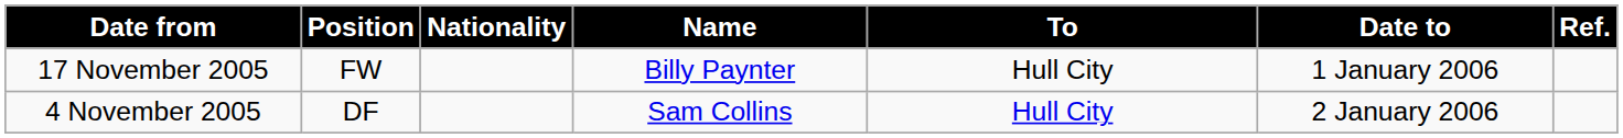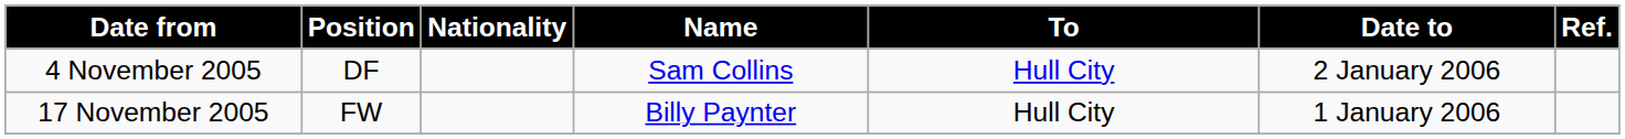 <table class="wikitable" style="text-align:center; font-size:90%; ">
 <tr>
 <th style="background:#000000; color:white; width:150px;">Date from</th>
 <th style="background:#000000; color:white; width:50px;">Position</th>
 <th style="background:#000000; color:white; width:50px;">Nationality</th>
 <th style="background:#000000; color:white; width:150px;">Name</th>
 <th style="background:#000000; color:white; width:200px;">To</th>
 <th style="background:#000000; color:white; width:150px;">Date to</th>
 <th style="background:#000000; color:white; width:25px;">Ref.</th>
 </tr>
 <tr>
+<td>4 November 2005</td>
+<td>DF</td>
+<td></td>
+<td><a href='#'>Sam Collins</a></td>
+<td><a href='#'>Hull City</a></td>
+<td>2 January 2006</td>
+<td></td>
+</tr>
+<tr>
 <td>17 November 2005</td>
 <td>FW</td>
 <td></td>
 <td><a href='#'>Billy Paynter</a></td>
 <td>Hull City</td>
 <td>1 January 2006</td>
 <td></td>
 </tr>
-<tr>
-<td>4 November 2005</td>
-<td>DF</td>
-<td></td>
-<td><a href='#'>Sam Collins</a></td>
-<td><a href='#'>Hull City</a></td>
-<td>2 January 2006</td>
-<td></td>
-</tr>
 </table>
